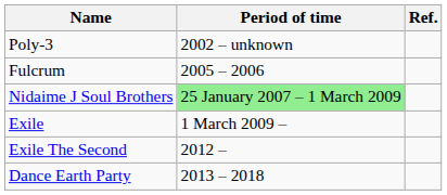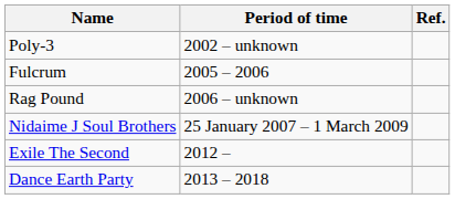 <table class="wikitable">
 <tr>
 <th>Name</th>
 <th>Period of time</th>
 <th>Ref.</th>
 </tr>
 <tr>
 <td>Poly-3</td>
 <td>2002 – unknown</td>
 <td></td>
 </tr>
 <tr>
 <td>Fulcrum</td>
 <td>2005 – 2006</td>
 <td></td>
 </tr>
 <tr>
-<td><a href='#'>Nidaime J Soul Brothers</a></td>
-<td style="background: lightgreen;">25 January 2007 – 1 March 2009</td>
+<td>Rag Pound</td>
+<td>2006 – unknown</td>
 <td></td>
 </tr>
 <tr>
-<td><a href='#'>Exile</a></td>
-<td>1 March 2009 –</td>
+<td><a href='#'>Nidaime J Soul Brothers</a></td>
+<td>25 January 2007 – 1 March 2009</td>
 <td></td>
 </tr>
 <tr>
 <td><a href='#'>Exile The Second</a></td>
 <td>2012 –</td>
 <td></td>
 </tr>
 <tr>
 <td><a href='#'>Dance Earth Party</a></td>
 <td>2013 – 2018</td>
 <td></td>
 </tr>
 </table>
